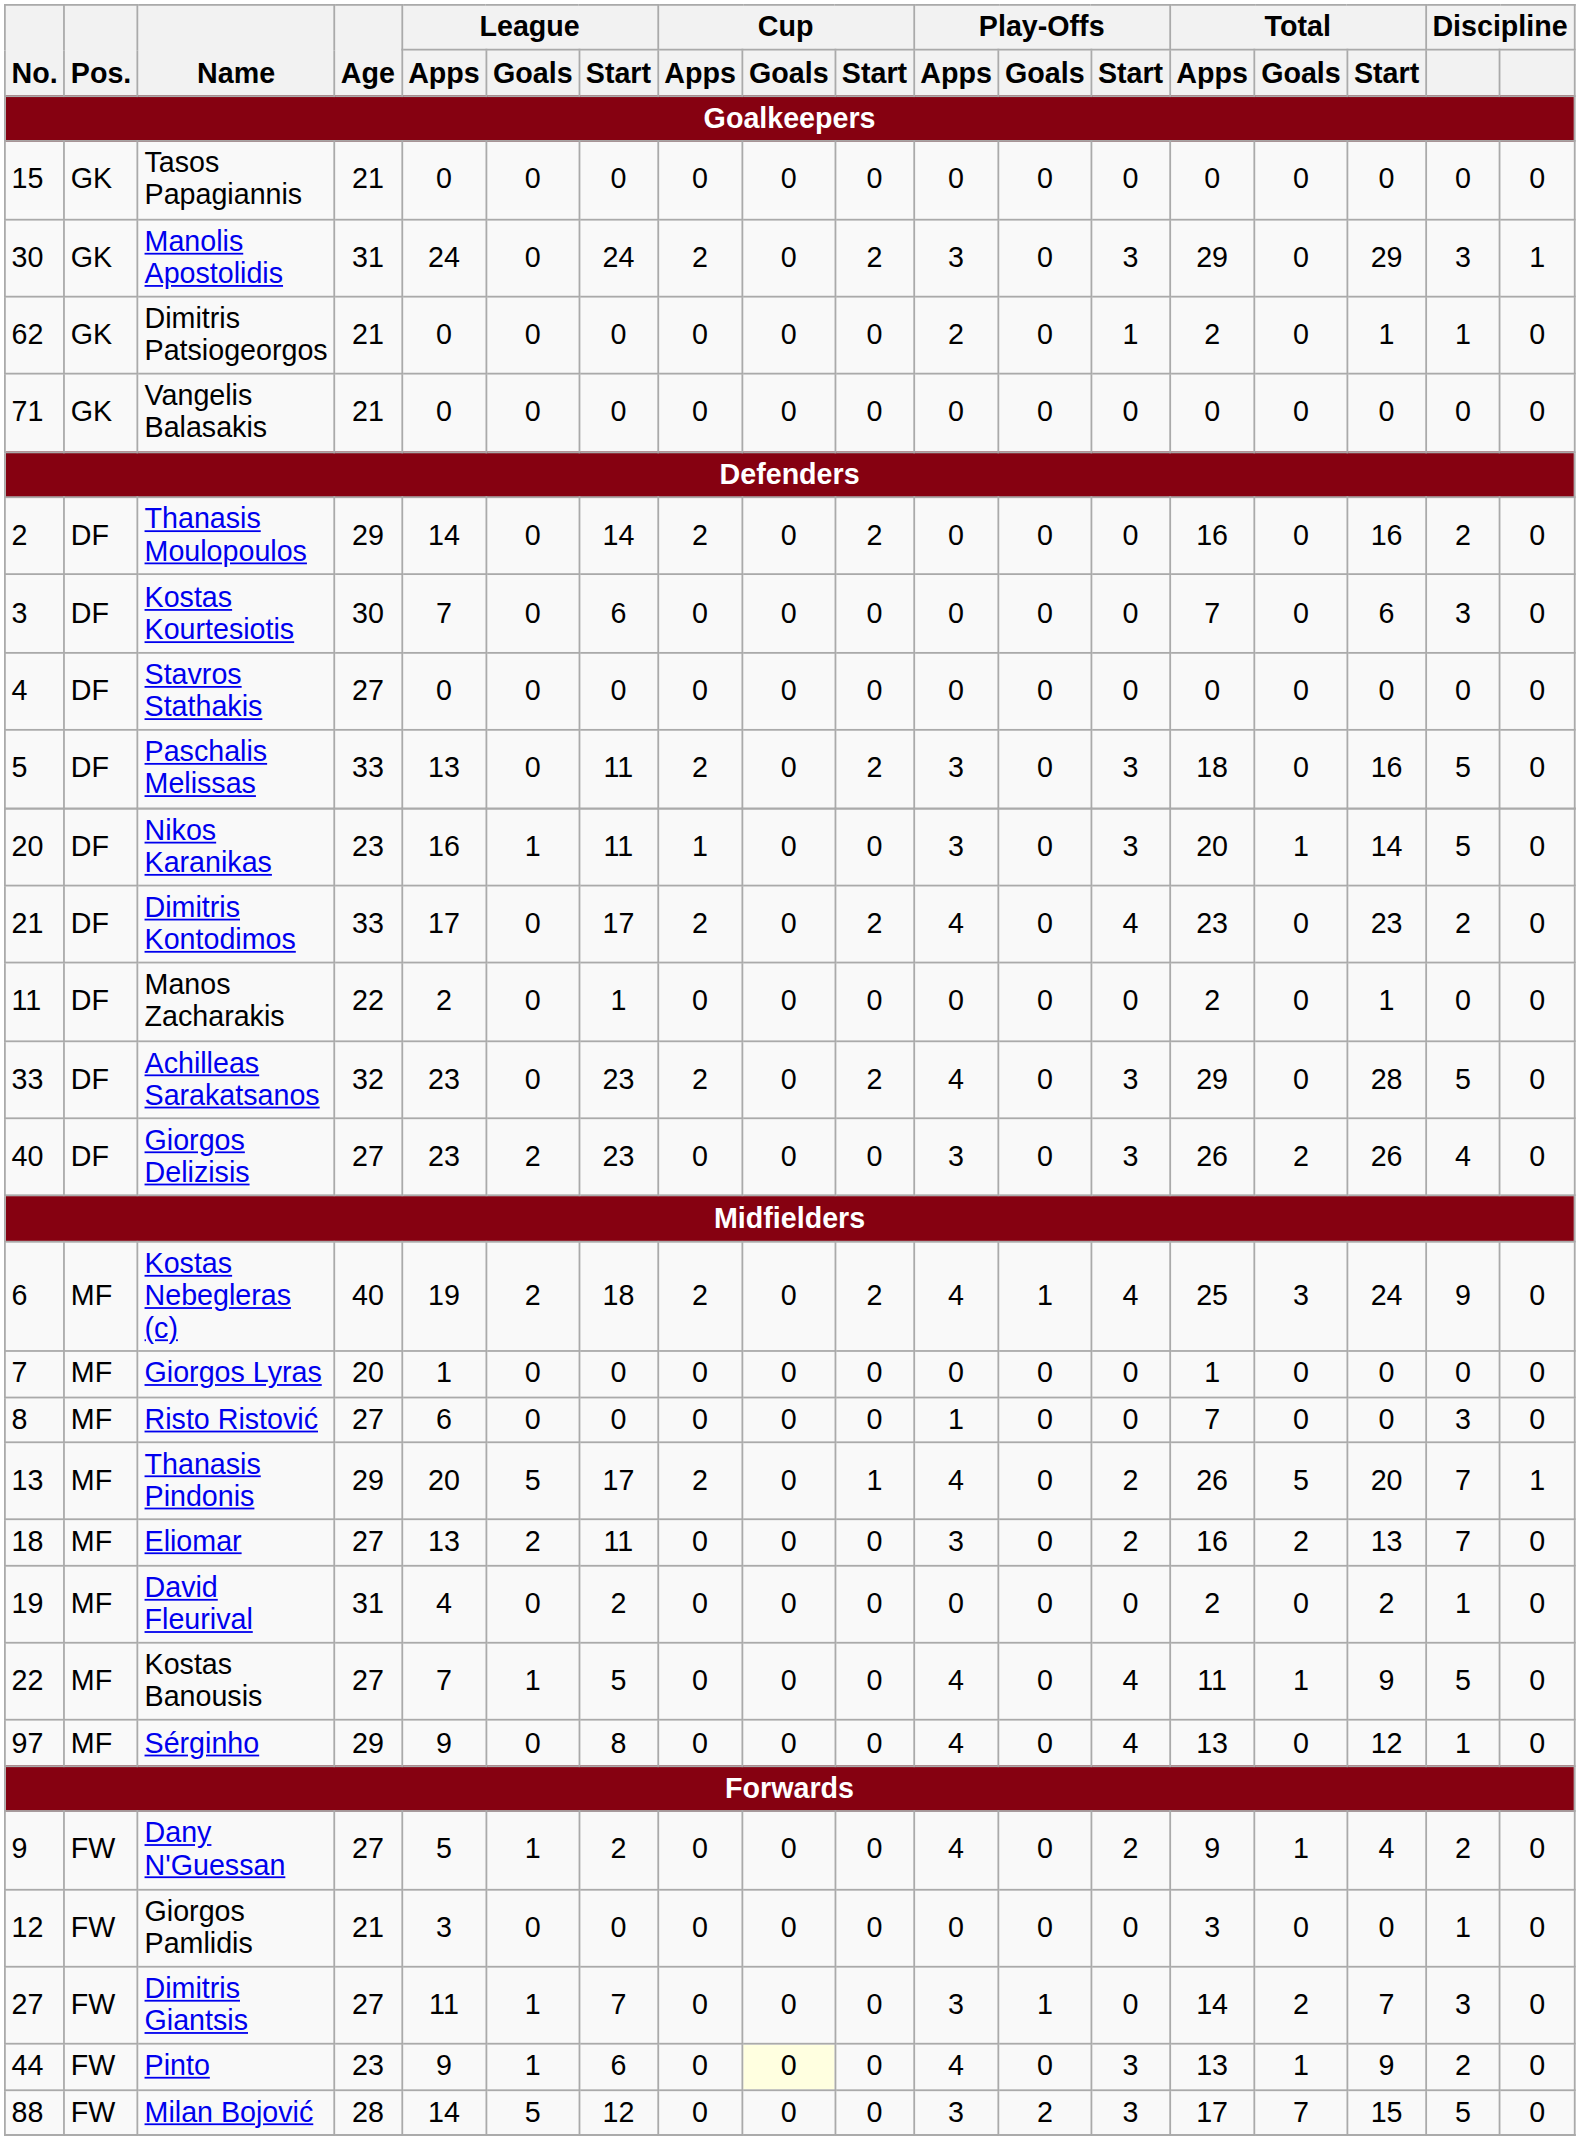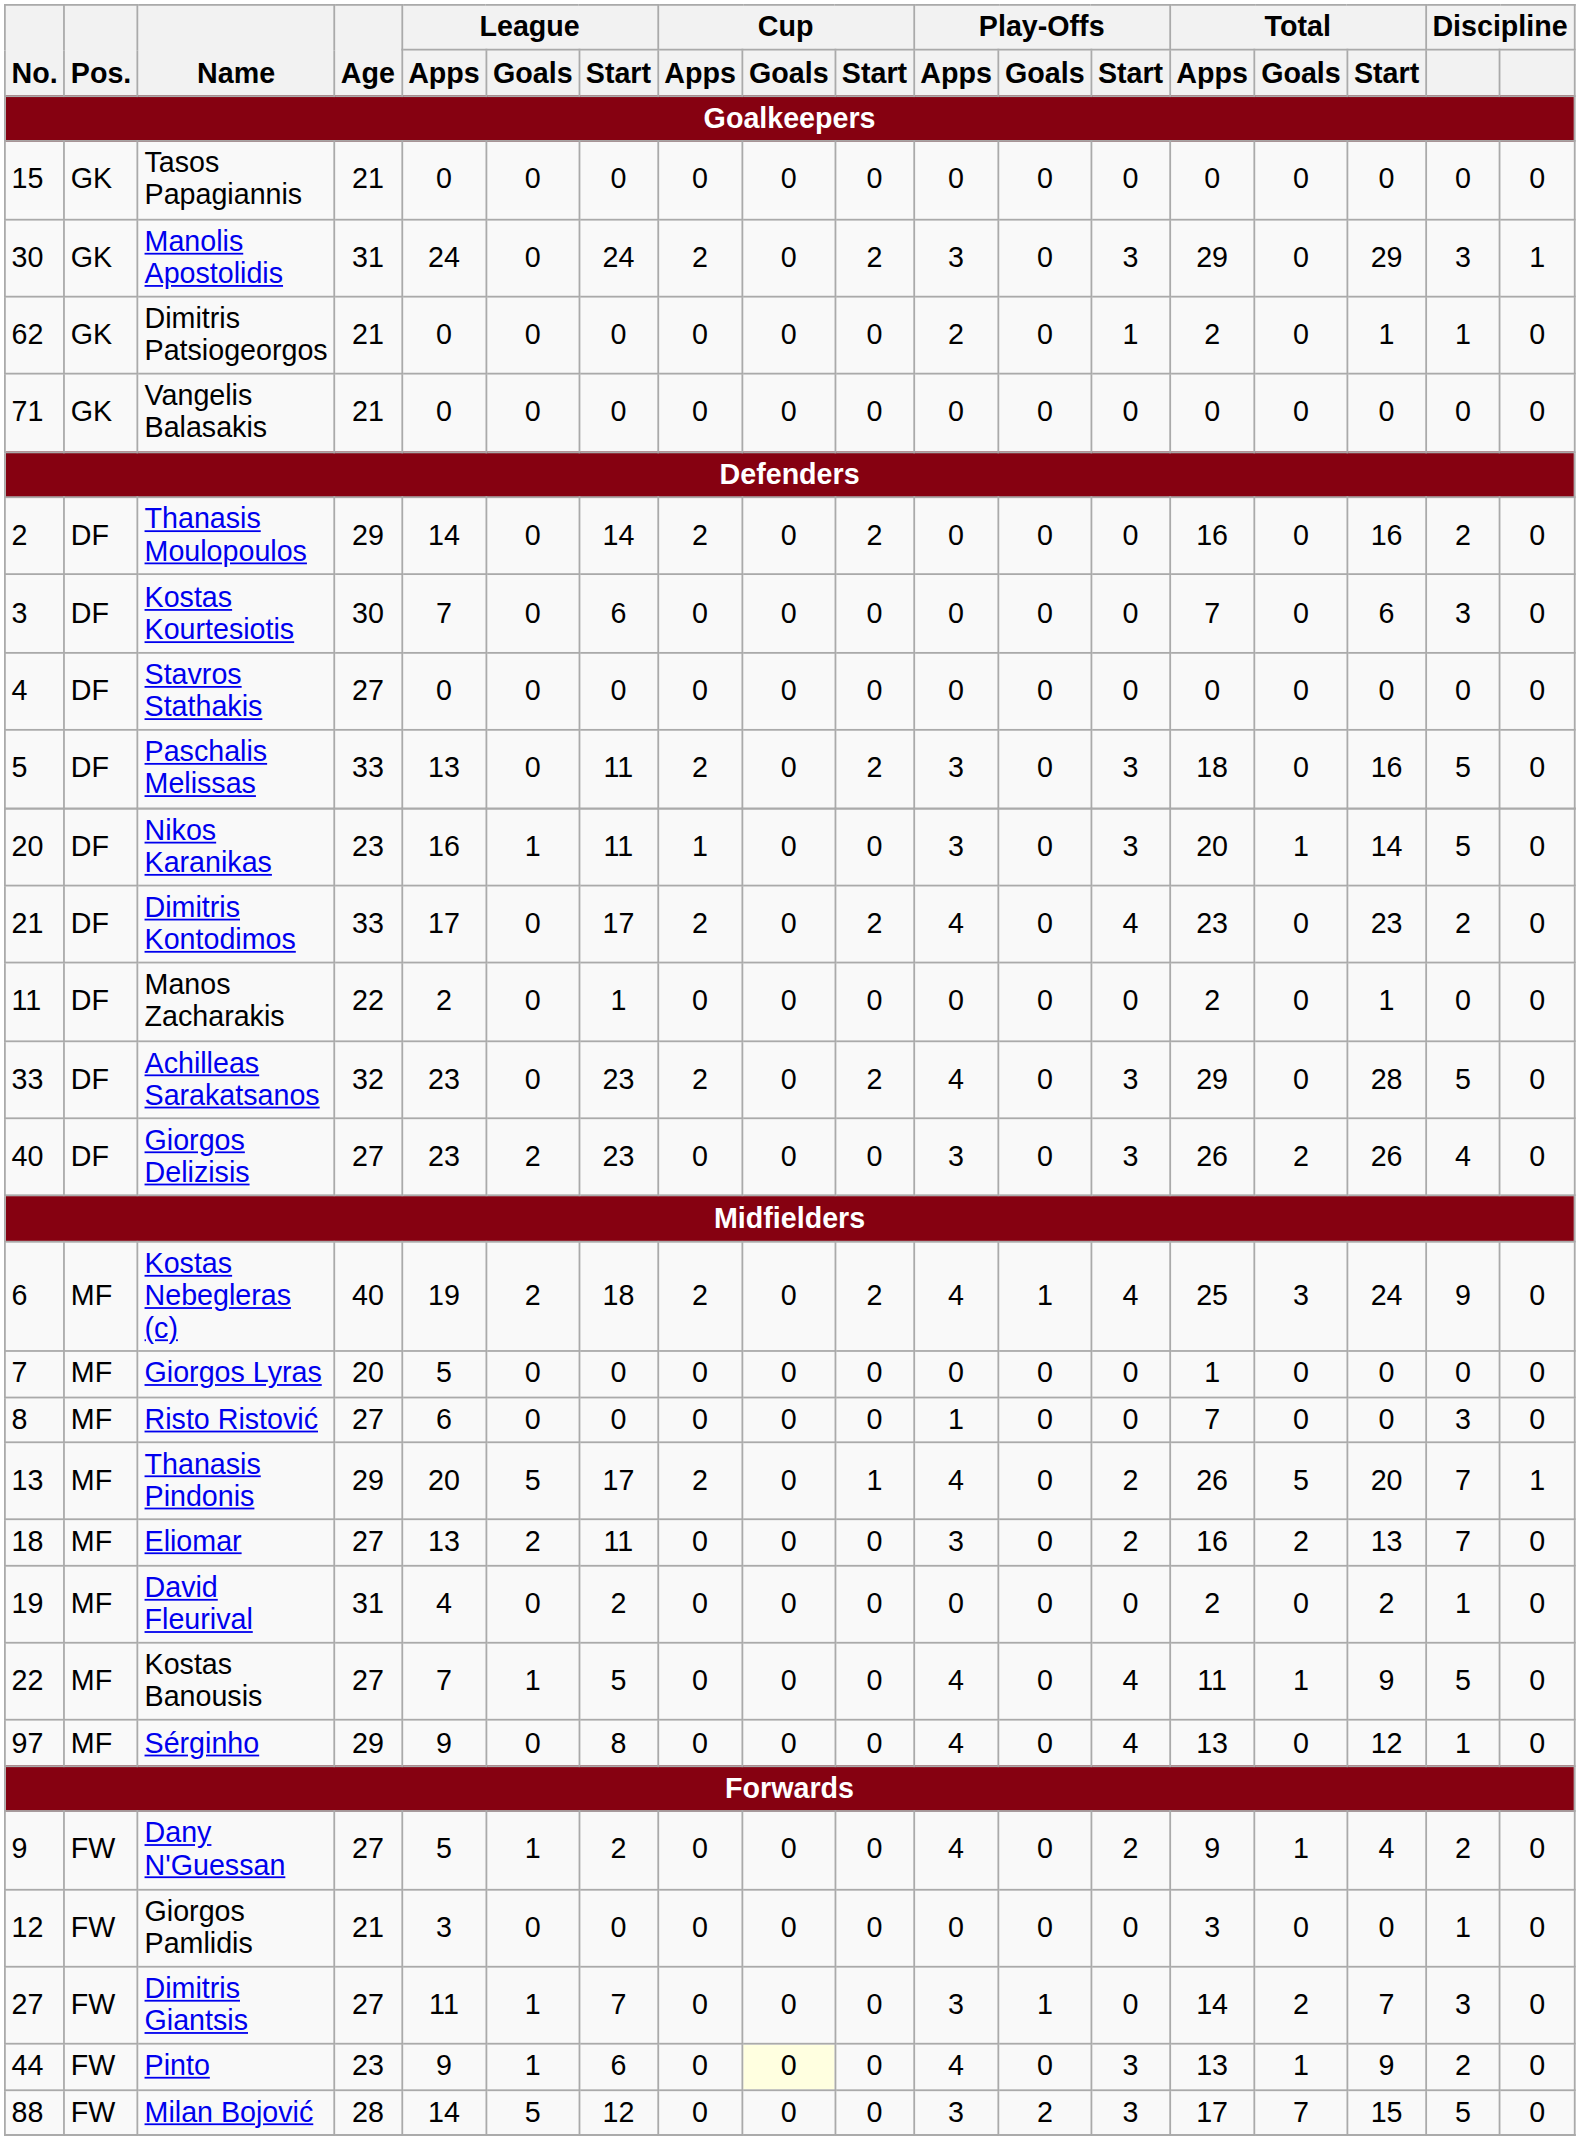 <table class="wikitable" style="text-align:center">
 <tr>
 <th rowspan="2" valign="bottom">No.</th>
 <th rowspan="2" valign="bottom">Pos.</th>
 <th rowspan="2" valign="bottom">Name</th>
 <th rowspan="2" valign="bottom">Age</th>
 <th colspan="3" width="130">League</th>
 <th colspan="3" width="130">Cup</th>
 <th colspan="3" width="130">Play-Offs</th>
 <th colspan="3" width="130">Total</th>
 <th colspan="2" width="90">Discipline</th>
 </tr>
 <tr>
 <th>Apps</th>
 <th>Goals</th>
 <th>Start</th>
 <th>Apps</th>
 <th>Goals</th>
 <th>Start</th>
 <th>Apps</th>
 <th>Goals</th>
 <th>Start</th>
 <th>Apps</th>
 <th>Goals</th>
 <th>Start</th>
 <th></th>
 <th></th>
 </tr>
 <tr>
 <th colspan="18" style="background:#860111; color:white; text-align:center;">Goalkeepers</th>
 </tr>
 <tr>
 <td align="left">15</td>
 <td align="left">GK</td>
 <td align="left"> Tasos Papagiannis</td>
 <td>21</td>
 <td>0</td>
 <td>0</td>
 <td>0</td>
 <td>0</td>
 <td>0</td>
 <td>0</td>
 <td>0</td>
 <td>0</td>
 <td>0</td>
 <td>0</td>
 <td>0</td>
 <td>0</td>
 <td>0</td>
 <td>0</td>
 </tr>
 <tr>
 <td align="left">30</td>
 <td align="left">GK</td>
 <td align="left"> <a href='#'>Manolis Apostolidis</a></td>
 <td>31</td>
 <td>24</td>
 <td>0</td>
 <td>24</td>
 <td>2</td>
 <td>0</td>
 <td>2</td>
 <td>3</td>
 <td>0</td>
 <td>3</td>
 <td>29</td>
 <td>0</td>
 <td>29</td>
 <td>3</td>
 <td>1</td>
 </tr>
 <tr>
 <td align="left">62</td>
 <td align="left">GK</td>
 <td align="left"> Dimitris Patsiogeorgos</td>
 <td>21</td>
 <td>0</td>
 <td>0</td>
 <td>0</td>
 <td>0</td>
 <td>0</td>
 <td>0</td>
 <td>2</td>
 <td>0</td>
 <td>1</td>
 <td>2</td>
 <td>0</td>
 <td>1</td>
 <td>1</td>
 <td>0</td>
 </tr>
 <tr>
 <td align="left">71</td>
 <td align="left">GK</td>
 <td align="left"> Vangelis Balasakis</td>
 <td>21</td>
 <td>0</td>
 <td>0</td>
 <td>0</td>
 <td>0</td>
 <td>0</td>
 <td>0</td>
 <td>0</td>
 <td>0</td>
 <td>0</td>
 <td>0</td>
 <td>0</td>
 <td>0</td>
 <td>0</td>
 <td>0</td>
 </tr>
 <tr>
 <th colspan="18" style="background:#860111; color:white; text-align:center;">Defenders</th>
 </tr>
 <tr>
 <td align="left">2</td>
 <td align="left">DF</td>
 <td align="left"> <a href='#'>Thanasis Moulopoulos</a></td>
 <td>29</td>
 <td>14</td>
 <td>0</td>
 <td>14</td>
 <td>2</td>
 <td>0</td>
 <td>2</td>
 <td>0</td>
 <td>0</td>
 <td>0</td>
 <td>16</td>
 <td>0</td>
 <td>16</td>
 <td>2</td>
 <td>0</td>
 </tr>
 <tr>
 <td align="left">3</td>
 <td align="left">DF</td>
 <td align="left"> <a href='#'>Kostas Kourtesiotis</a></td>
 <td>30</td>
 <td>7</td>
 <td>0</td>
 <td>6</td>
 <td>0</td>
 <td>0</td>
 <td>0</td>
 <td>0</td>
 <td>0</td>
 <td>0</td>
 <td>7</td>
 <td>0</td>
 <td>6</td>
 <td>3</td>
 <td>0</td>
 </tr>
 <tr>
 <td align="left">4</td>
 <td align="left">DF</td>
 <td align="left"> <a href='#'>Stavros Stathakis</a></td>
 <td>27</td>
 <td>0</td>
 <td>0</td>
 <td>0</td>
 <td>0</td>
 <td>0</td>
 <td>0</td>
 <td>0</td>
 <td>0</td>
 <td>0</td>
 <td>0</td>
 <td>0</td>
 <td>0</td>
 <td>0</td>
 <td>0</td>
 </tr>
 <tr>
 <td align="left">5</td>
 <td align="left">DF</td>
 <td align="left"> <a href='#'>Paschalis Melissas</a></td>
 <td>33</td>
 <td>13</td>
 <td>0</td>
 <td>11</td>
 <td>2</td>
 <td>0</td>
 <td>2</td>
 <td>3</td>
 <td>0</td>
 <td>3</td>
 <td>18</td>
 <td>0</td>
 <td>16</td>
 <td>5</td>
 <td>0</td>
 </tr>
 <tr>
 </tr>
 <tr>
 <td align="left">20</td>
 <td align="left">DF</td>
 <td align="left"> <a href='#'>Nikos Karanikas</a></td>
 <td>23</td>
 <td>16</td>
 <td>1</td>
 <td>11</td>
 <td>1</td>
 <td>0</td>
 <td>0</td>
 <td>3</td>
 <td>0</td>
 <td>3</td>
 <td>20</td>
 <td>1</td>
 <td>14</td>
 <td>5</td>
 <td>0</td>
 </tr>
 <tr>
 <td align="left">21</td>
 <td align="left">DF</td>
 <td align="left"> <a href='#'>Dimitris Kontodimos</a></td>
 <td>33</td>
 <td>17</td>
 <td>0</td>
 <td>17</td>
 <td>2</td>
 <td>0</td>
 <td>2</td>
 <td>4</td>
 <td>0</td>
 <td>4</td>
 <td>23</td>
 <td>0</td>
 <td>23</td>
 <td>2</td>
 <td>0</td>
 </tr>
 <tr>
 <td align="left">11</td>
 <td align="left">DF</td>
 <td align="left"> Manos Zacharakis</td>
 <td>22</td>
 <td>2</td>
 <td>0</td>
 <td>1</td>
 <td>0</td>
 <td>0</td>
 <td>0</td>
 <td>0</td>
 <td>0</td>
 <td>0</td>
 <td>2</td>
 <td>0</td>
 <td>1</td>
 <td>0</td>
 <td>0</td>
 </tr>
 <tr>
 <td align="left">33</td>
 <td align="left">DF</td>
 <td align="left"> <a href='#'>Achilleas Sarakatsanos</a></td>
 <td>32</td>
 <td>23</td>
 <td>0</td>
 <td>23</td>
 <td>2</td>
 <td>0</td>
 <td>2</td>
 <td>4</td>
 <td>0</td>
 <td>3</td>
 <td>29</td>
 <td>0</td>
 <td>28</td>
 <td>5</td>
 <td>0</td>
 </tr>
 <tr>
 <td align="left">40</td>
 <td align="left">DF</td>
 <td align="left"> <a href='#'>Giorgos Delizisis</a></td>
 <td>27</td>
 <td>23</td>
 <td>2</td>
 <td>23</td>
 <td>0</td>
 <td>0</td>
 <td>0</td>
 <td>3</td>
 <td>0</td>
 <td>3</td>
 <td>26</td>
 <td>2</td>
 <td>26</td>
 <td>4</td>
 <td>0</td>
 </tr>
 <tr>
 <th colspan="18" style="background:#860111; color:white; text-align:center;">Midfielders</th>
 </tr>
 <tr>
 <td align="left">6</td>
 <td align="left">MF</td>
 <td align="left"> <a href='#'>Kostas Nebegleras</a> <a href='#'>(c)</a></td>
 <td>40</td>
 <td>19</td>
 <td>2</td>
 <td>18</td>
 <td>2</td>
 <td>0</td>
 <td>2</td>
 <td>4</td>
 <td>1</td>
 <td>4</td>
 <td>25</td>
 <td>3</td>
 <td>24</td>
 <td>9</td>
 <td>0</td>
 </tr>
 <tr>
 <td align="left">7</td>
 <td align="left">MF</td>
 <td align="left"> <a href='#'>Giorgos Lyras</a></td>
 <td>20</td>
-<td>1</td>
+<td>5</td>
 <td>0</td>
 <td>0</td>
 <td>0</td>
 <td>0</td>
 <td>0</td>
 <td>0</td>
 <td>0</td>
 <td>0</td>
 <td>1</td>
 <td>0</td>
 <td>0</td>
 <td>0</td>
 <td>0</td>
 </tr>
 <tr>
 <td align="left">8</td>
 <td align="left">MF</td>
 <td align="left"> <a href='#'>Risto Ristović</a></td>
 <td>27</td>
 <td>6</td>
 <td>0</td>
 <td>0</td>
 <td>0</td>
 <td>0</td>
 <td>0</td>
 <td>1</td>
 <td>0</td>
 <td>0</td>
 <td>7</td>
 <td>0</td>
 <td>0</td>
 <td>3</td>
 <td>0</td>
 </tr>
 <tr>
 <td align="left">13</td>
 <td align="left">MF</td>
 <td align="left"> <a href='#'>Thanasis Pindonis</a></td>
 <td>29</td>
 <td>20</td>
 <td>5</td>
 <td>17</td>
 <td>2</td>
 <td>0</td>
 <td>1</td>
 <td>4</td>
 <td>0</td>
 <td>2</td>
 <td>26</td>
 <td>5</td>
 <td>20</td>
 <td>7</td>
 <td>1</td>
 </tr>
 <tr>
 <td align="left">18</td>
 <td align="left">MF</td>
 <td align="left"> <a href='#'>Eliomar</a></td>
 <td>27</td>
 <td>13</td>
 <td>2</td>
 <td>11</td>
 <td>0</td>
 <td>0</td>
 <td>0</td>
 <td>3</td>
 <td>0</td>
 <td>2</td>
 <td>16</td>
 <td>2</td>
 <td>13</td>
 <td>7</td>
 <td>0</td>
 </tr>
 <tr>
 <td align="left">19</td>
 <td align="left">MF</td>
 <td align="left"> <a href='#'>David Fleurival</a></td>
 <td>31</td>
 <td>4</td>
 <td>0</td>
 <td>2</td>
 <td>0</td>
 <td>0</td>
 <td>0</td>
 <td>0</td>
 <td>0</td>
 <td>0</td>
 <td>2</td>
 <td>0</td>
 <td>2</td>
 <td>1</td>
 <td>0</td>
 </tr>
 <tr>
 <td align="left">22</td>
 <td align="left">MF</td>
 <td align="left"> Kostas Banousis</td>
 <td>27</td>
 <td>7</td>
 <td>1</td>
 <td>5</td>
 <td>0</td>
 <td>0</td>
 <td>0</td>
 <td>4</td>
 <td>0</td>
 <td>4</td>
 <td>11</td>
 <td>1</td>
 <td>9</td>
 <td>5</td>
 <td>0</td>
 </tr>
 <tr>
 <td align="left">97</td>
 <td align="left">MF</td>
 <td align="left"> <a href='#'>Sérginho</a></td>
 <td>29</td>
 <td>9</td>
 <td>0</td>
 <td>8</td>
 <td>0</td>
 <td>0</td>
 <td>0</td>
 <td>4</td>
 <td>0</td>
 <td>4</td>
 <td>13</td>
 <td>0</td>
 <td>12</td>
 <td>1</td>
 <td>0</td>
 </tr>
 <tr>
 <th colspan="18" style="background:#860111; color:white; text-align:center;">Forwards</th>
 </tr>
 <tr>
 <td align="left">9</td>
 <td align="left">FW</td>
 <td align="left">  <a href='#'>Dany N'Guessan</a></td>
 <td>27</td>
 <td>5</td>
 <td>1</td>
 <td>2</td>
 <td>0</td>
 <td>0</td>
 <td>0</td>
 <td>4</td>
 <td>0</td>
 <td>2</td>
 <td>9</td>
 <td>1</td>
 <td>4</td>
 <td>2</td>
 <td>0</td>
 </tr>
 <tr>
 <td align="left">12</td>
 <td align="left">FW</td>
 <td align="left"> Giorgos Pamlidis</td>
 <td>21</td>
 <td>3</td>
 <td>0</td>
 <td>0</td>
 <td>0</td>
 <td>0</td>
 <td>0</td>
 <td>0</td>
 <td>0</td>
 <td>0</td>
 <td>3</td>
 <td>0</td>
 <td>0</td>
 <td>1</td>
 <td>0</td>
 </tr>
 <tr>
 <td align="left">27</td>
 <td align="left">FW</td>
 <td align="left"> <a href='#'>Dimitris Giantsis</a></td>
 <td>27</td>
 <td>11</td>
 <td>1</td>
 <td>7</td>
 <td>0</td>
 <td>0</td>
 <td>0</td>
 <td>3</td>
 <td>1</td>
 <td>0</td>
 <td>14</td>
 <td>2</td>
 <td>7</td>
 <td>3</td>
 <td>0</td>
 </tr>
 <tr>
 <td align="left">44</td>
 <td align="left">FW</td>
 <td align="left"> <a href='#'>Pinto</a></td>
 <td>23</td>
 <td>9</td>
 <td>1</td>
 <td>6</td>
 <td>0</td>
 <td style="background: lightyellow;">0</td>
 <td>0</td>
 <td>4</td>
 <td>0</td>
 <td>3</td>
 <td>13</td>
 <td>1</td>
 <td>9</td>
 <td>2</td>
 <td>0</td>
 </tr>
 <tr>
 <td align="left">88</td>
 <td align="left">FW</td>
 <td align="left"> <a href='#'>Milan Bojović</a></td>
 <td>28</td>
 <td>14</td>
 <td>5</td>
 <td>12</td>
 <td>0</td>
 <td>0</td>
 <td>0</td>
 <td>3</td>
 <td>2</td>
 <td>3</td>
 <td>17</td>
 <td>7</td>
 <td>15</td>
 <td>5</td>
 <td>0</td>
 </tr>
 <tr>
 </tr>
 </table>
